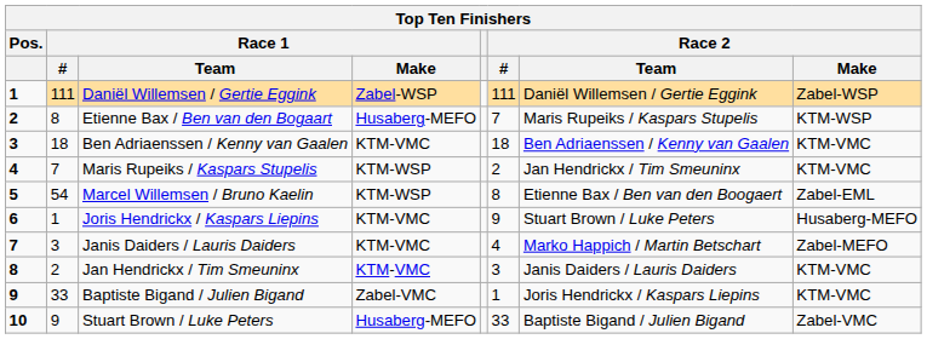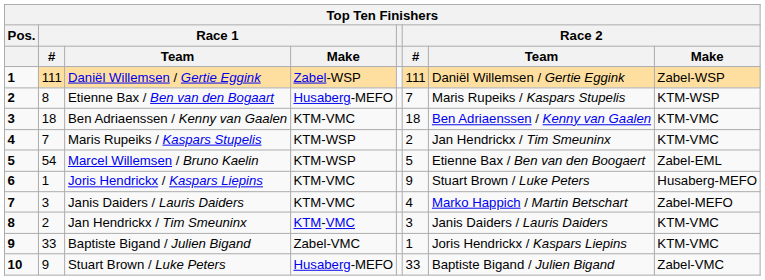 <table class="wikitable" style="font-size: 85%;">
 <tr>
 <th colspan=8>Top Ten Finishers</th>
 </tr>
 <tr>
 <th>Pos.</th>
 <th colspan=3>Race 1</th>
 <th></th>
 <th colspan=3>Race 2</th>
 </tr>
 <tr>
 <th></th>
 <th>#</th>
 <th>Team</th>
 <th>Make</th>
 <th></th>
 <th>#</th>
 <th>Team</th>
 <th>Make</th>
 </tr>
 <tr>
 <td><strong>1</strong></td>
 <td style="background:#ffdf9f;">111</td>
 <td style="background:#ffdf9f;"> <a href='#'>Daniël Willemsen</a> / <em><a href='#'>Gertie Eggink</a></em></td>
 <td style="background:#ffdf9f;"><a href='#'>Zabel</a>-WSP</td>
 <td></td>
 <td style="background:#ffdf9f;">111</td>
 <td style="background:#ffdf9f;"> Daniël Willemsen / <em>Gertie Eggink</em></td>
 <td style="background:#ffdf9f;">Zabel-WSP</td>
 </tr>
 <tr>
 <td><strong>2</strong></td>
 <td>8</td>
 <td> Etienne Bax / <em><a href='#'>Ben van den Bogaart</a></em></td>
 <td><a href='#'>Husaberg</a>-MEFO</td>
 <td></td>
 <td>7</td>
 <td> Maris Rupeiks / <em>Kaspars Stupelis</em></td>
 <td>KTM-WSP</td>
 </tr>
 <tr>
 <td><strong>3</strong></td>
 <td>18</td>
 <td> Ben Adriaenssen / <em>Kenny van Gaalen</em></td>
 <td>KTM-VMC</td>
 <td></td>
 <td>18</td>
 <td> <a href='#'>Ben Adriaenssen</a> / <em><a href='#'>Kenny van Gaalen</a></em></td>
 <td>KTM-VMC</td>
 </tr>
 <tr>
 <td><strong>4</strong></td>
 <td>7</td>
 <td> Maris Rupeiks / <em><a href='#'>Kaspars Stupelis</a></em></td>
 <td>KTM-WSP</td>
 <td></td>
 <td>2</td>
 <td> Jan Hendrickx / <em>Tim Smeuninx</em></td>
 <td>KTM-VMC</td>
 </tr>
 <tr>
 <td><strong>5</strong></td>
 <td>54</td>
 <td> <a href='#'>Marcel Willemsen</a> / <em>Bruno Kaelin</em></td>
 <td>KTM-WSP</td>
 <td></td>
-<td>8</td>
+<td>5</td>
 <td> Etienne Bax / <em>Ben van den Boogaert</em></td>
 <td>Zabel-EML</td>
 </tr>
 <tr>
 <td><strong>6</strong></td>
 <td>1</td>
 <td> <a href='#'>Joris Hendrickx</a> /  <em><a href='#'>Kaspars Liepins</a></em></td>
 <td>KTM-VMC</td>
 <td></td>
 <td>9</td>
 <td> Stuart Brown / <em>Luke Peters</em></td>
 <td>Husaberg-MEFO</td>
 </tr>
 <tr>
 <td><strong>7</strong></td>
 <td>3</td>
 <td> Janis Daiders / <em>Lauris Daiders</em></td>
 <td>KTM-VMC</td>
 <td></td>
 <td>4</td>
 <td> <a href='#'>Marko Happich</a> / <em>Martin Betschart</em></td>
 <td>Zabel-MEFO</td>
 </tr>
 <tr>
 <td><strong>8</strong></td>
 <td>2</td>
 <td> Jan Hendrickx / <em>Tim Smeuninx</em></td>
 <td><a href='#'>KTM</a>-<a href='#'>VMC</a></td>
 <td></td>
 <td>3</td>
 <td> Janis Daiders / <em>Lauris Daiders</em></td>
 <td>KTM-VMC</td>
 </tr>
 <tr>
 <td><strong>9</strong></td>
 <td>33</td>
 <td> Baptiste Bigand / <em>Julien Bigand</em></td>
 <td>Zabel-VMC</td>
 <td></td>
 <td>1</td>
 <td> Joris Hendrickx / <em>Kaspars Liepins</em></td>
 <td>KTM-VMC</td>
 </tr>
 <tr>
 <td><strong>10</strong></td>
 <td>9</td>
 <td> Stuart Brown / <em>Luke Peters</em></td>
 <td><a href='#'>Husaberg</a>-MEFO</td>
 <td></td>
 <td>33</td>
 <td> Baptiste Bigand / <em>Julien Bigand</em></td>
 <td>Zabel-VMC</td>
 </tr>
 </table>
